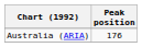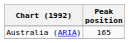 <table class="wikitable">
 <tr>
 <th>Chart (1992)</th>
 <th>Peak<br>position</th>
 </tr>
 <tr>
 </tr>
 <tr>
 <td scope="row">Australia (<a href='#'>ARIA</a>)</td>
-<td align="center">176</td>
+<td align="center">165</td>
 </tr>
 <tr>
 </tr>
 </table>
